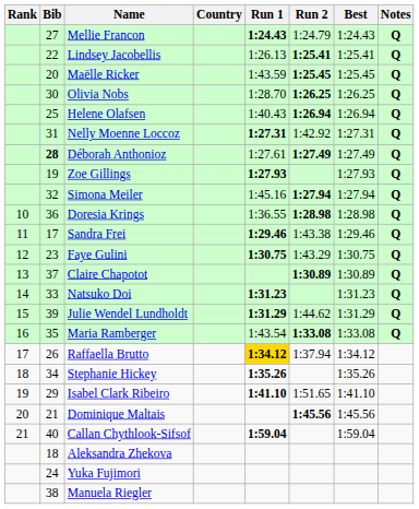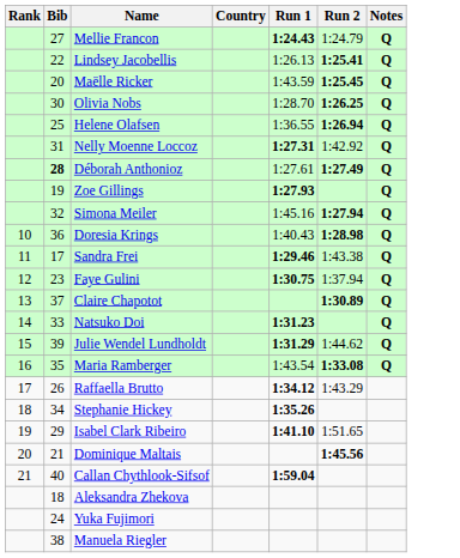 <table class="wikitable sortable" style="text-align:center">
 <tr>
 <th>Rank</th>
 <th>Bib</th>
 <th>Name</th>
 <th>Country</th>
 <th>Run 1</th>
 <th>Run 2</th>
-<th>Best</th>
 <th>Notes</th>
 </tr>
 <tr bgcolor="#ccffcc">
 <td></td>
 <td>27</td>
 <td align=left><a href='#'>Mellie Francon</a></td>
 <td align=left></td>
 <td><strong>1:24.43</strong></td>
 <td>1:24.79</td>
-<td>1:24.43</td>
 <td><strong>Q</strong></td>
 </tr>
 <tr bgcolor="#ccffcc">
 <td></td>
 <td>22</td>
 <td align=left><a href='#'>Lindsey Jacobellis</a></td>
 <td align=left></td>
 <td>1:26.13</td>
 <td><strong>1:25.41</strong></td>
-<td>1:25.41</td>
 <td><strong>Q</strong></td>
 </tr>
 <tr bgcolor="#ccffcc">
 <td></td>
 <td>20</td>
 <td align=left><a href='#'>Maëlle Ricker</a></td>
 <td align=left></td>
 <td>1:43.59</td>
 <td><strong>1:25.45</strong></td>
-<td>1:25.45</td>
 <td><strong>Q</strong></td>
 </tr>
 <tr bgcolor="#ccffcc">
 <td></td>
 <td>30</td>
 <td align=left><a href='#'>Olivia Nobs</a></td>
 <td align=left></td>
 <td>1:28.70</td>
 <td><strong>1:26.25</strong></td>
-<td>1:26.25</td>
 <td><strong>Q</strong></td>
 </tr>
 <tr bgcolor="#ccffcc">
 <td></td>
 <td>25</td>
 <td align=left><a href='#'>Helene Olafsen</a></td>
 <td align=left></td>
-<td>1:40.43</td>
+<td>1:36.55</td>
 <td><strong>1:26.94</strong></td>
-<td>1:26.94</td>
 <td><strong>Q</strong></td>
 </tr>
 <tr bgcolor="#ccffcc">
 <td></td>
 <td>31</td>
 <td align=left><a href='#'>Nelly Moenne Loccoz</a></td>
 <td align=left></td>
 <td><strong>1:27.31</strong></td>
 <td>1:42.92</td>
-<td>1:27.31</td>
 <td><strong>Q</strong></td>
 </tr>
 <tr bgcolor="#ccffcc">
 <td></td>
 <td><strong>28</strong></td>
 <td align=left><a href='#'>Déborah Anthonioz</a></td>
 <td align=left></td>
 <td>1:27.61</td>
 <td><strong>1:27.49</strong></td>
-<td>1:27.49</td>
 <td><strong>Q</strong></td>
 </tr>
 <tr bgcolor="#ccffcc">
 <td></td>
 <td>19</td>
 <td align=left><a href='#'>Zoe Gillings</a></td>
 <td align=left></td>
 <td><strong>1:27.93</strong></td>
 <td></td>
-<td>1:27.93</td>
 <td><strong>Q</strong></td>
 </tr>
 <tr bgcolor="#ccffcc">
 <td></td>
 <td>32</td>
 <td align=left><a href='#'>Simona Meiler</a></td>
 <td align=left></td>
 <td>1:45.16</td>
 <td><strong>1:27.94</strong></td>
-<td>1:27.94</td>
 <td><strong>Q</strong></td>
 </tr>
 <tr bgcolor="#ccffcc">
 <td>10</td>
 <td>36</td>
 <td align=left><a href='#'>Doresia Krings</a></td>
 <td align=left></td>
-<td>1:36.55</td>
+<td>1:40.43</td>
 <td><strong>1:28.98</strong></td>
-<td>1:28.98</td>
 <td><strong>Q</strong></td>
 </tr>
 <tr bgcolor="#ccffcc">
 <td>11</td>
 <td>17</td>
 <td align=left><a href='#'>Sandra Frei</a></td>
 <td align=left></td>
 <td><strong>1:29.46</strong></td>
 <td>1:43.38</td>
-<td>1:29.46</td>
 <td><strong>Q</strong></td>
 </tr>
 <tr bgcolor="#ccffcc">
 <td>12</td>
 <td>23</td>
 <td align=left><a href='#'>Faye Gulini</a></td>
 <td align=left></td>
 <td><strong>1:30.75</strong></td>
-<td>1:43.29</td>
-<td>1:30.75</td>
+<td>1:37.94</td>
 <td><strong>Q</strong></td>
 </tr>
 <tr bgcolor="#ccffcc">
 <td>13</td>
 <td>37</td>
 <td align=left><a href='#'>Claire Chapotot</a></td>
 <td align=left></td>
 <td></td>
 <td><strong>1:30.89</strong></td>
-<td>1:30.89</td>
 <td><strong>Q</strong></td>
 </tr>
 <tr bgcolor="#ccffcc">
 <td>14</td>
 <td>33</td>
 <td align=left><a href='#'>Natsuko Doi</a></td>
 <td align=left></td>
 <td><strong>1:31.23</strong></td>
 <td></td>
-<td>1:31.23</td>
 <td><strong>Q</strong></td>
 </tr>
 <tr bgcolor="#ccffcc">
 <td>15</td>
 <td>39</td>
 <td align=left><a href='#'>Julie Wendel Lundholdt</a></td>
 <td align=left></td>
 <td><strong>1:31.29</strong></td>
 <td>1:44.62</td>
-<td>1:31.29</td>
 <td><strong>Q</strong></td>
 </tr>
 <tr bgcolor="#ccffcc">
 <td>16</td>
 <td>35</td>
 <td align=left><a href='#'>Maria Ramberger</a></td>
 <td align=left></td>
 <td>1:43.54</td>
 <td><strong>1:33.08</strong></td>
-<td>1:33.08</td>
 <td><strong>Q</strong></td>
 </tr>
 <tr>
 <td>17</td>
 <td>26</td>
 <td align=left><a href='#'>Raffaella Brutto</a></td>
 <td align=left></td>
-<td style="background: gold;"><strong>1:34.12</strong></td>
-<td>1:37.94</td>
-<td>1:34.12</td>
+<td><strong>1:34.12</strong></td>
+<td>1:43.29</td>
 <td></td>
 </tr>
 <tr>
 <td>18</td>
 <td>34</td>
 <td align=left><a href='#'>Stephanie Hickey</a></td>
 <td align=left></td>
 <td><strong>1:35.26</strong></td>
 <td></td>
-<td>1:35.26</td>
 <td></td>
 </tr>
 <tr>
 <td>19</td>
 <td>29</td>
 <td align=left><a href='#'>Isabel Clark Ribeiro</a></td>
 <td align=left></td>
 <td><strong>1:41.10</strong></td>
 <td>1:51.65</td>
-<td>1:41.10</td>
 <td></td>
 </tr>
 <tr>
 <td>20</td>
 <td>21</td>
 <td align=left><a href='#'>Dominique Maltais</a></td>
 <td align=left></td>
 <td></td>
 <td><strong>1:45.56</strong></td>
-<td>1:45.56</td>
 <td></td>
 </tr>
 <tr>
 <td>21</td>
 <td>40</td>
 <td align=left><a href='#'>Callan Chythlook-Sifsof</a></td>
 <td align=left></td>
 <td><strong>1:59.04</strong></td>
 <td></td>
-<td>1:59.04</td>
 <td></td>
 </tr>
 <tr>
 <td></td>
 <td>18</td>
 <td align=left><a href='#'>Aleksandra Zhekova</a></td>
 <td align=left></td>
-<td></td>
 <td></td>
 <td></td>
 <td></td>
 </tr>
 <tr>
 <td></td>
 <td>24</td>
 <td align=left><a href='#'>Yuka Fujimori</a></td>
 <td align=left></td>
 <td></td>
 <td></td>
 <td></td>
-<td></td>
 </tr>
 <tr>
 <td></td>
 <td>38</td>
 <td align=left><a href='#'>Manuela Riegler</a></td>
 <td align=left></td>
 <td></td>
 <td></td>
 <td></td>
-<td></td>
 </tr>
 </table>
